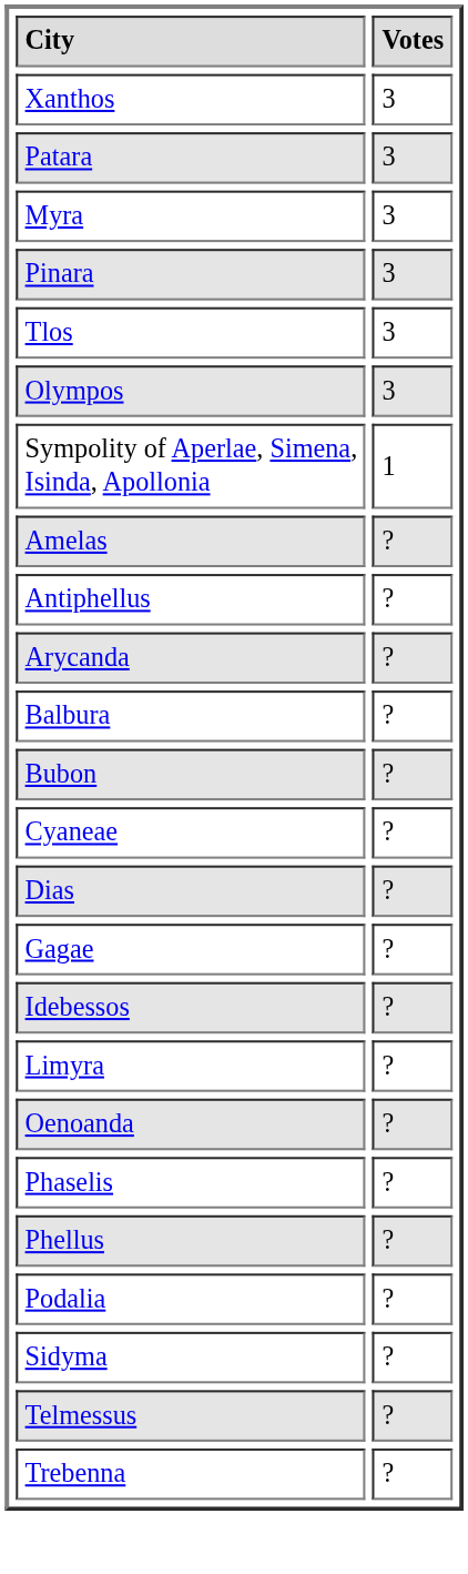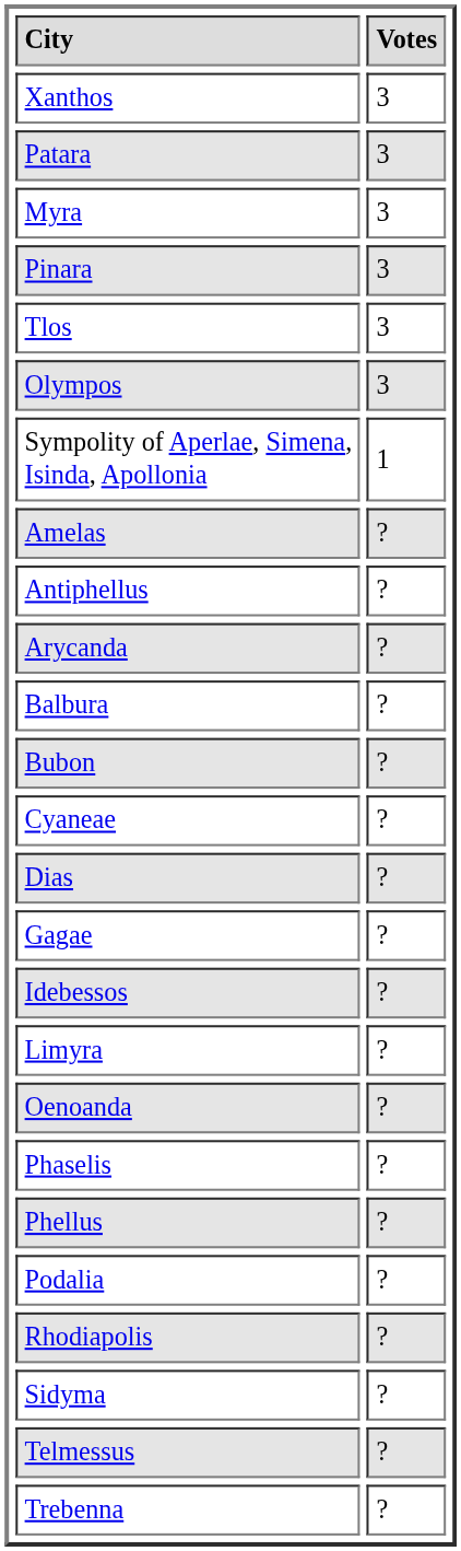 <table border="2"  style="font-size:75%; margin: 0 0 10px 15px;"  cellpadding="3" cellspacing="3" align="right">
 <tr style="background:#ddd;">
 <th align=left>City</th>
 <th>Votes</th>
 </tr>
 <tr style="background:#fff;">
 <td><a href='#'>Xanthos</a></td>
 <td>3</td>
 </tr>
 <tr style="background:#e5e5e5;">
 <td><a href='#'>Patara</a></td>
 <td>3</td>
 </tr>
 <tr style="background:#fff;">
 <td><a href='#'>Myra</a></td>
 <td>3</td>
 </tr>
 <tr style="background:#e5e5e5;">
 <td><a href='#'>Pinara</a></td>
 <td>3</td>
 </tr>
 <tr style="background:#fff;">
 <td><a href='#'>Tlos</a></td>
 <td>3</td>
 </tr>
 <tr style="background:#e5e5e5;">
 <td><a href='#'>Olympos</a></td>
 <td>3</td>
 </tr>
 <tr style="background:#fff;">
 <td>Sympolity of <a href='#'>Aperlae</a>, <a href='#'>Simena</a>, <br><a href='#'>Isinda</a>, <a href='#'>Apollonia</a></td>
 <td>1</td>
 </tr>
 <tr style="background:#e5e5e5;">
 <td><a href='#'>Amelas</a></td>
 <td>?</td>
 </tr>
 <tr style="background:#fff;">
 <td><a href='#'>Antiphellus</a></td>
 <td>?</td>
 </tr>
 <tr style="background:#e5e5e5;">
 <td><a href='#'>Arycanda</a></td>
 <td>?</td>
 </tr>
 <tr style="background:##fff;">
 <td><a href='#'>Balbura</a></td>
 <td>?</td>
 </tr>
 <tr style="background:#e5e5e5;">
 <td><a href='#'>Bubon</a></td>
 <td>?</td>
 </tr>
 <tr style="background:#fff;">
 <td><a href='#'>Cyaneae</a></td>
 <td>?</td>
 </tr>
 <tr style="background:#e5e5e5;">
 <td><a href='#'>Dias</a></td>
 <td>?</td>
 </tr>
 <tr style="background:#fff;">
 <td><a href='#'>Gagae</a></td>
 <td>?</td>
 </tr>
 <tr style="background:#e5e5e5;">
 <td><a href='#'>Idebessos</a></td>
 <td>?</td>
 </tr>
 <tr style="background:#fff;">
 <td><a href='#'>Limyra</a></td>
 <td>?</td>
 </tr>
 <tr style="background:#e5e5e5;">
 <td><a href='#'>Oenoanda</a></td>
 <td>?</td>
 </tr>
 <tr style="background:#fff;">
 <td><a href='#'>Phaselis</a></td>
 <td>?</td>
 </tr>
 <tr style="background:#e5e5e5;">
 <td><a href='#'>Phellus</a></td>
 <td>?</td>
 </tr>
 <tr style="background:#fff;">
 <td><a href='#'>Podalia</a></td>
 <td>?</td>
 </tr>
+<tr style="background:#e5e5e5;">
+<td><a href='#'>Rhodiapolis</a></td>
+<td>?</td>
+</tr>
 <tr style="background:#fff;">
 <td><a href='#'>Sidyma</a></td>
 <td>?</td>
 </tr>
 <tr style="background:#e5e5e5;">
 <td><a href='#'>Telmessus</a></td>
 <td>?</td>
 </tr>
 <tr style="background:#fff;">
 <td><a href='#'>Trebenna</a></td>
 <td>?</td>
 </tr>
 </table>
